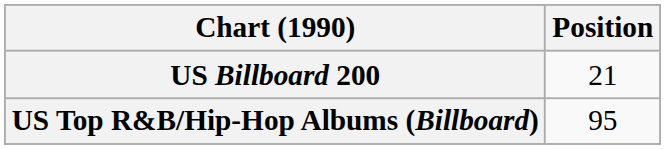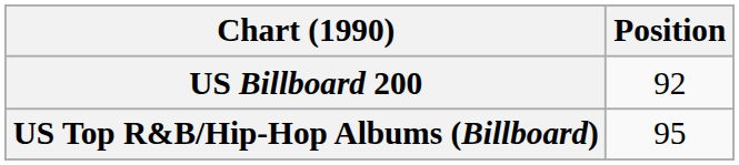 <table class="wikitable sortable plainrowheaders" style="text-align:center">
 <tr>
 <th scope="col">Chart (1990)</th>
 <th scope="col">Position</th>
 </tr>
 <tr>
 <th scope="row">US <em>Billboard</em> 200</th>
-<td>21</td>
+<td>92</td>
 </tr>
 <tr>
 <th scope="row">US Top R&B/Hip-Hop Albums (<em>Billboard</em>)</th>
 <td>95</td>
 </tr>
 </table>
